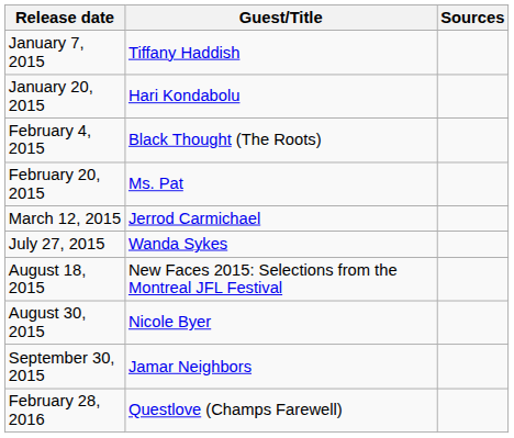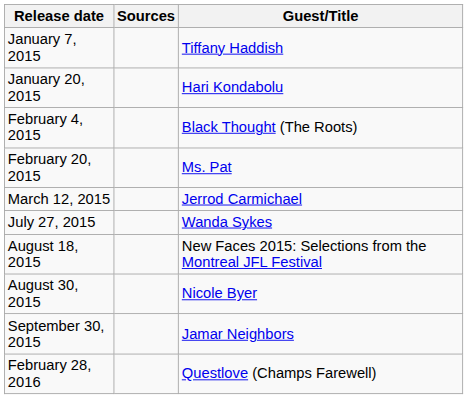 <table class="wikitable sortable" style="width:80%;">
 <tr>
 <th style="width:25%;">Release date</th>
+<th style="width:5%;">Sources</th>
 <th style="width:70%;">Guest/Title</th>
-<th style="width:5%;">Sources</th>
 </tr>
 <tr>
 <td>January 7, 2015</td>
+<td></td>
 <td><a href='#'>Tiffany Haddish</a></td>
-<td></td>
 </tr>
 <tr>
 <td>January 20, 2015</td>
+<td></td>
 <td><a href='#'>Hari Kondabolu</a></td>
-<td></td>
 </tr>
 <tr>
 <td>February 4, 2015</td>
+<td></td>
 <td><a href='#'>Black Thought</a> (The Roots)</td>
-<td></td>
 </tr>
 <tr>
 <td>February 20, 2015</td>
+<td></td>
 <td><a href='#'>Ms. Pat</a></td>
-<td></td>
 </tr>
 <tr>
 <td>March 12, 2015</td>
+<td></td>
 <td><a href='#'>Jerrod Carmichael</a></td>
-<td></td>
 </tr>
 <tr>
 <td>July 27, 2015</td>
+<td></td>
 <td><a href='#'>Wanda Sykes</a></td>
-<td></td>
 </tr>
 <tr>
 <td>August 18, 2015</td>
+<td></td>
 <td>New Faces 2015: Selections from the <a href='#'>Montreal JFL Festival</a></td>
-<td></td>
 </tr>
 <tr>
 <td>August 30, 2015</td>
+<td></td>
 <td><a href='#'>Nicole Byer</a></td>
-<td></td>
 </tr>
 <tr>
 <td>September 30, 2015</td>
+<td></td>
 <td><a href='#'>Jamar Neighbors</a></td>
-<td></td>
 </tr>
 <tr>
 <td>February 28, 2016</td>
+<td></td>
 <td><a href='#'>Questlove</a> (Champs Farewell)</td>
-<td></td>
 </tr>
 </table>
